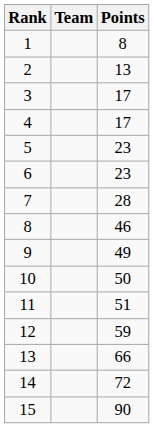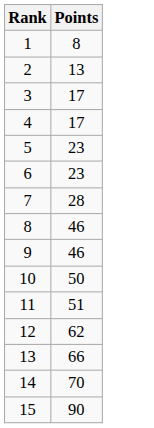 <table class="wikitable sortable" style="text-align:center">
 <tr>
 <th>Rank</th>
-<th>Team</th>
 <th>Points</th>
 </tr>
 <tr>
 <td>1</td>
-<td align=left></td>
 <td>8</td>
 </tr>
 <tr>
 <td>2</td>
-<td align=left></td>
 <td>13</td>
 </tr>
 <tr>
 <td>3</td>
-<td align=left></td>
 <td>17</td>
 </tr>
 <tr>
 <td>4</td>
-<td align=left></td>
 <td>17</td>
 </tr>
 <tr>
 <td>5</td>
-<td align=left></td>
 <td>23</td>
 </tr>
 <tr>
 <td>6</td>
-<td align=left></td>
 <td>23</td>
 </tr>
 <tr>
 <td>7</td>
-<td align=left></td>
 <td>28</td>
 </tr>
 <tr>
 <td>8</td>
-<td align=left></td>
 <td>46</td>
 </tr>
 <tr>
 <td>9</td>
-<td align=left></td>
-<td>49</td>
+<td>46</td>
 </tr>
 <tr>
 <td>10</td>
-<td align=left></td>
 <td>50</td>
 </tr>
 <tr>
 <td>11</td>
-<td align=left></td>
 <td>51</td>
 </tr>
 <tr>
 <td>12</td>
-<td align=left></td>
-<td>59</td>
+<td>62</td>
 </tr>
 <tr>
 <td>13</td>
-<td align=left></td>
 <td>66</td>
 </tr>
 <tr>
 <td>14</td>
-<td align=left></td>
-<td>72</td>
+<td>70</td>
 </tr>
 <tr>
 <td>15</td>
-<td align=left></td>
 <td>90</td>
 </tr>
 </table>
